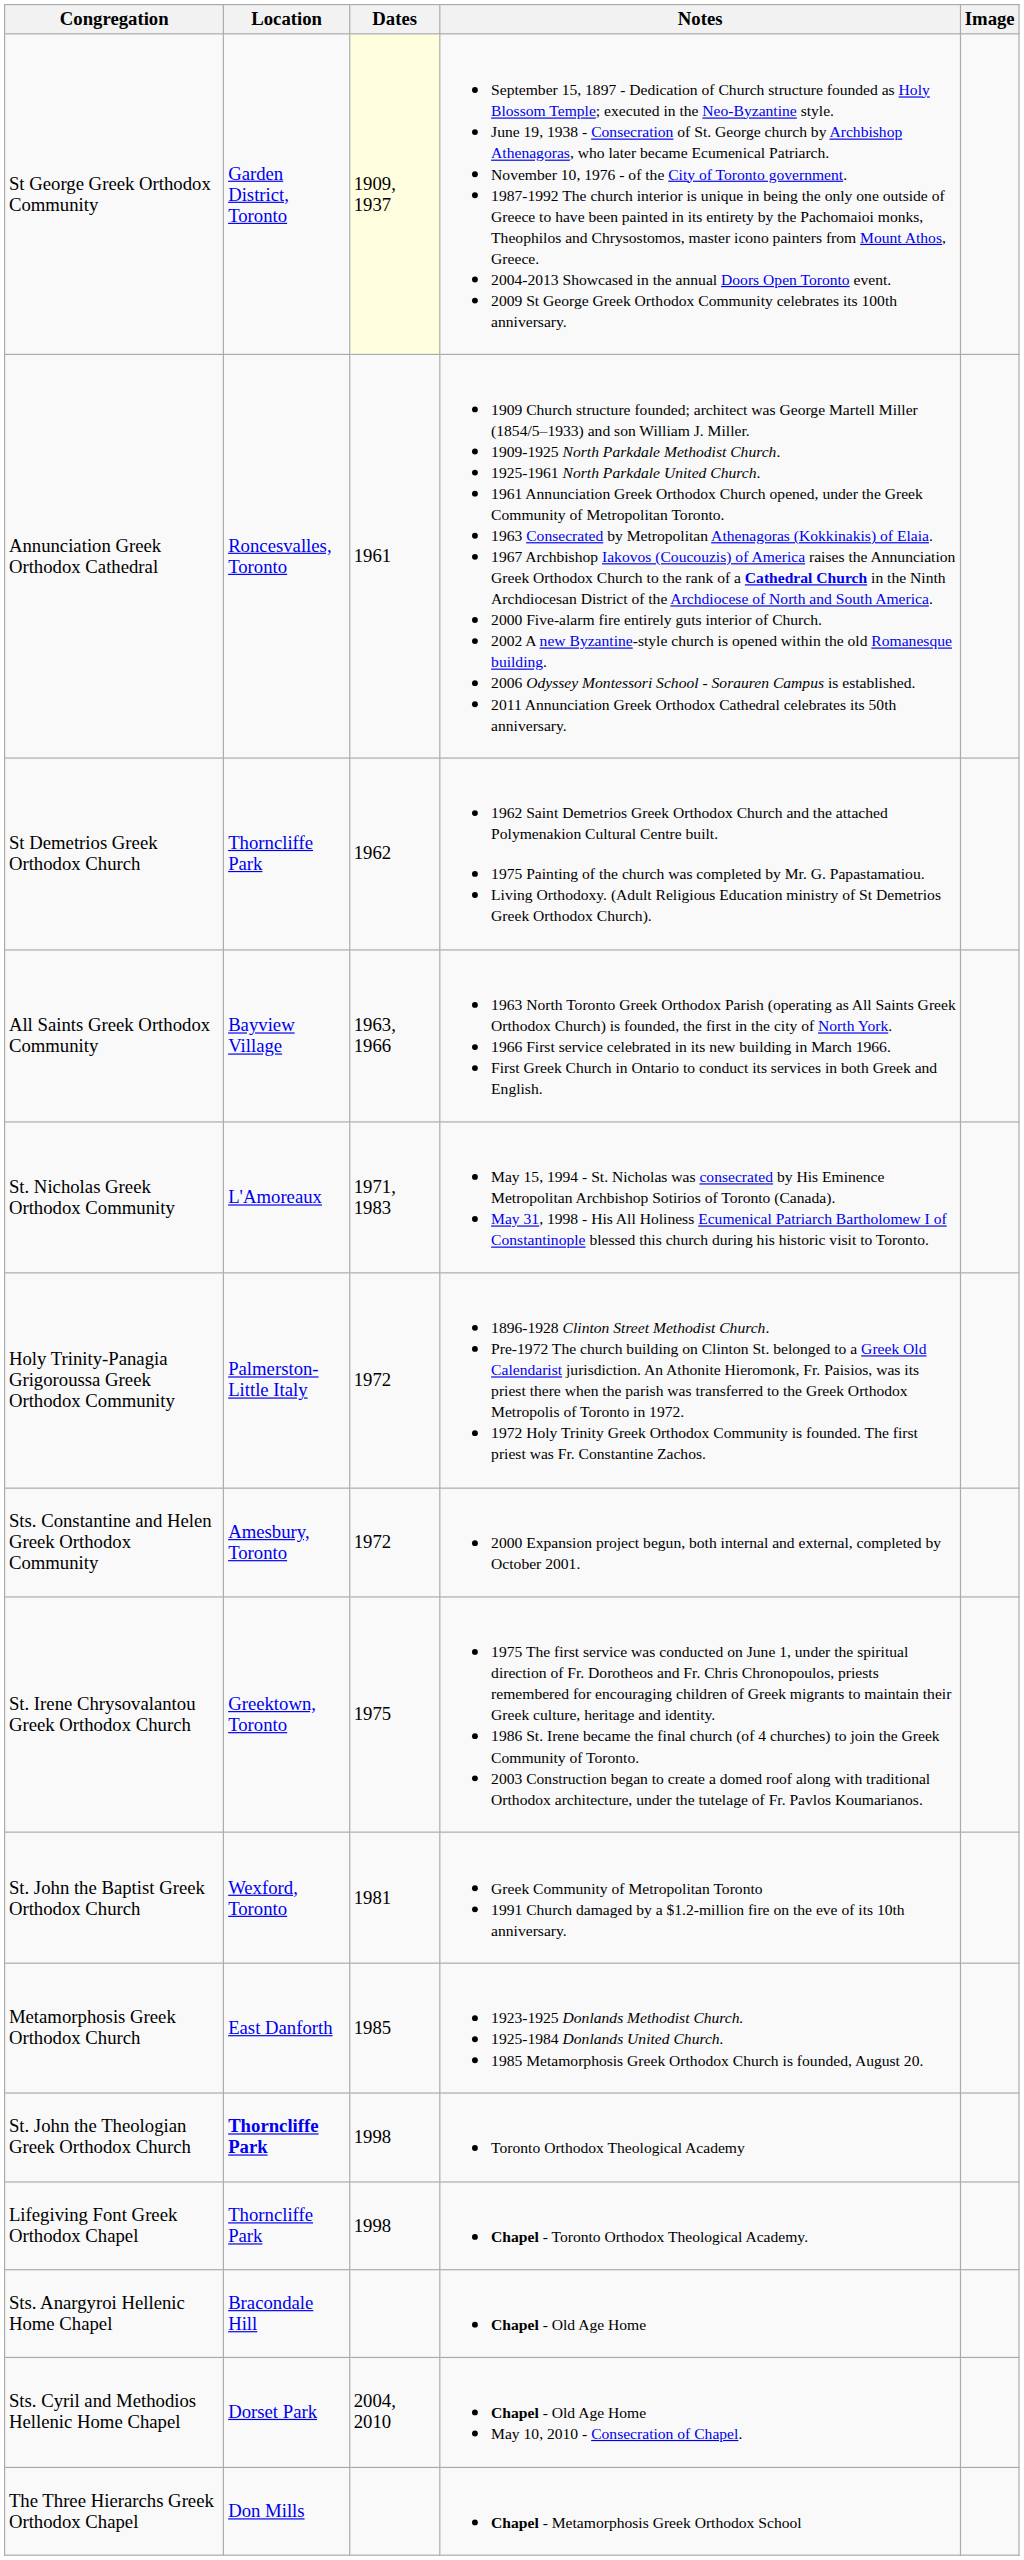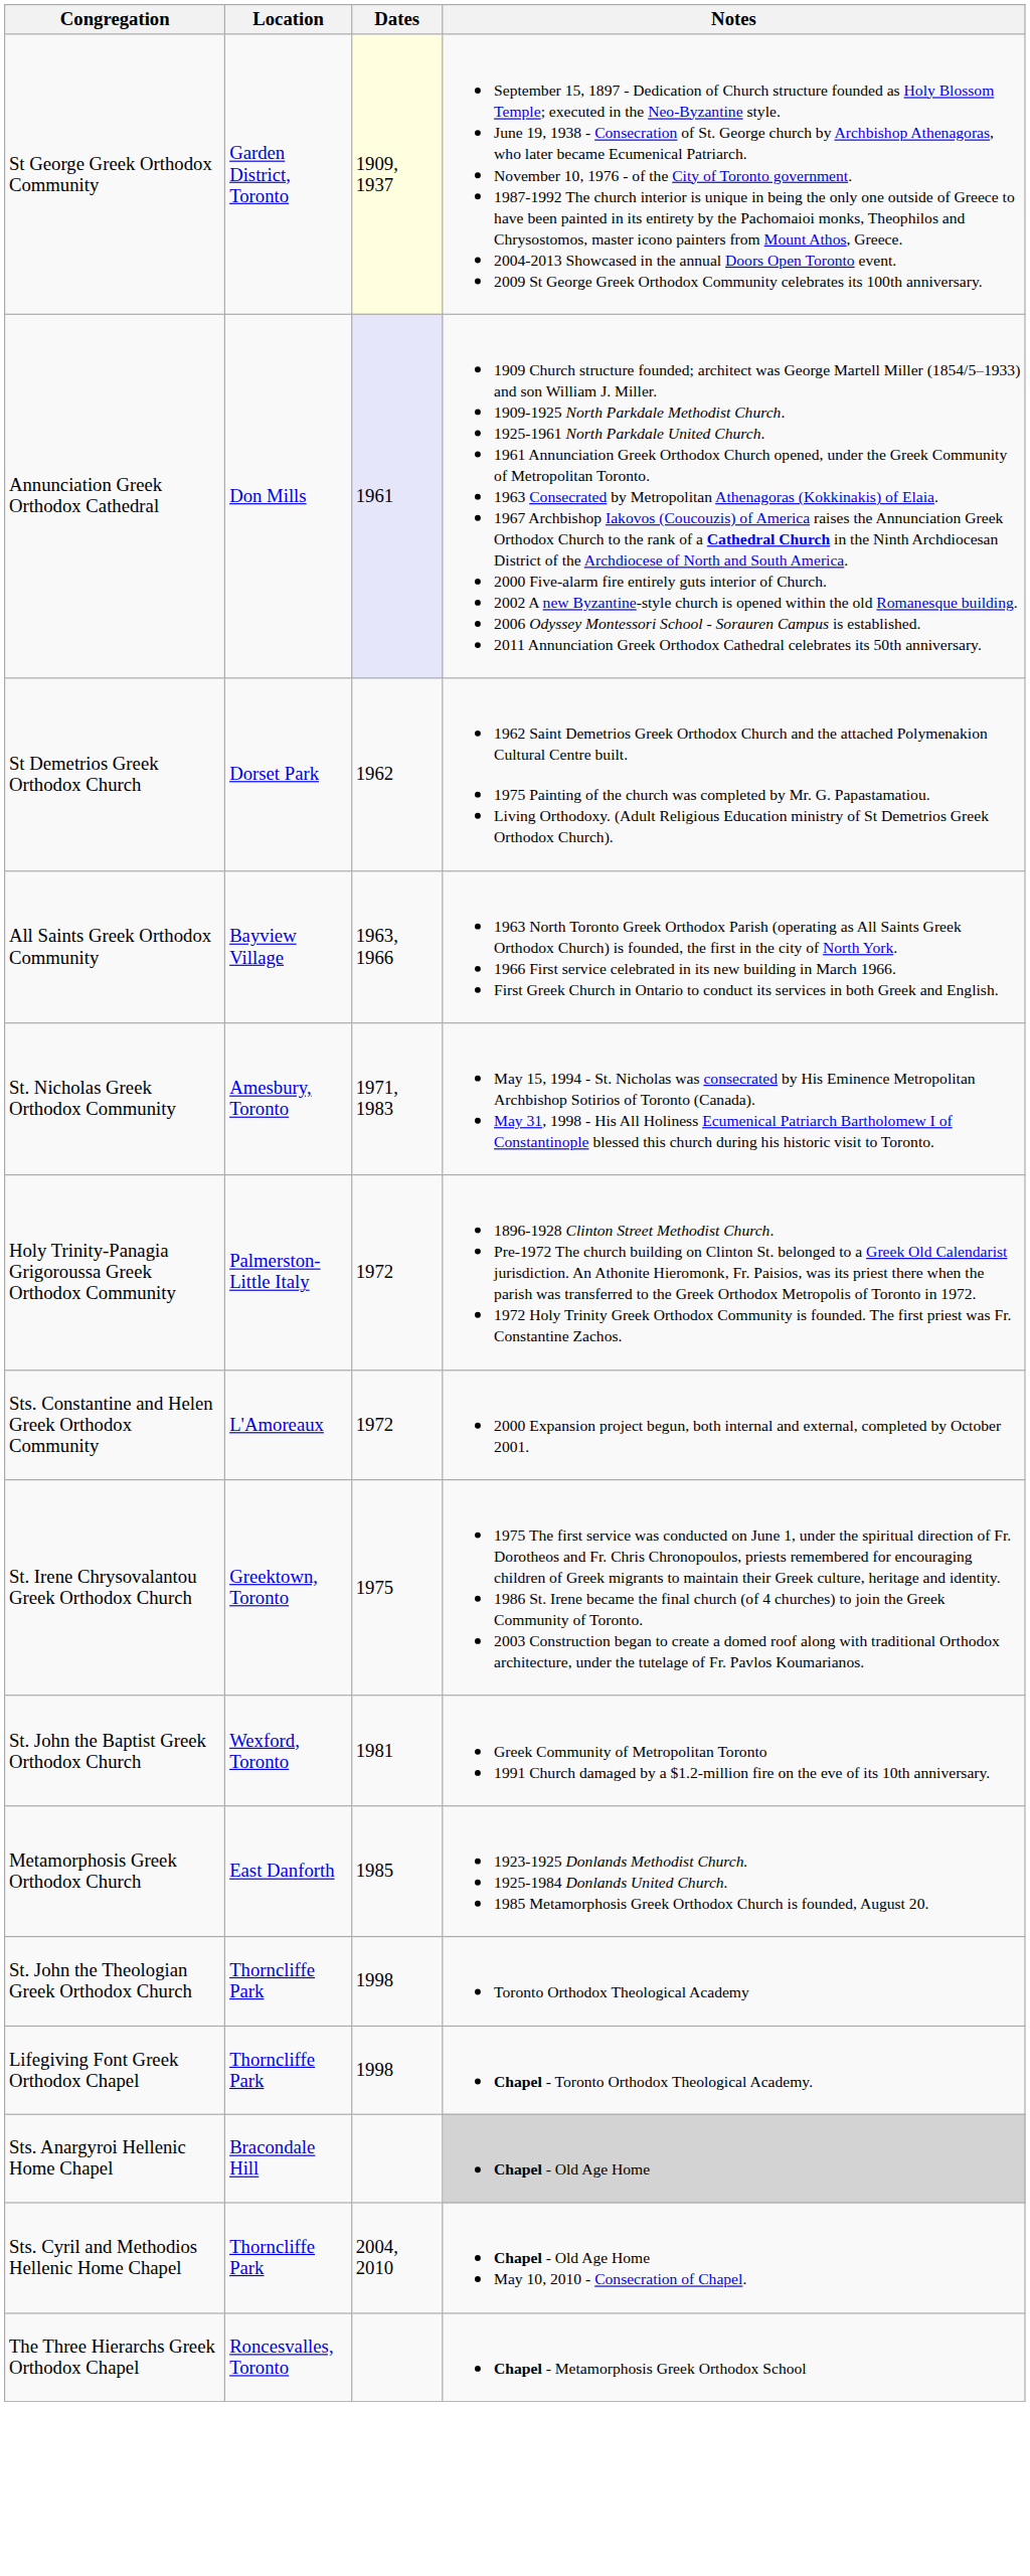 <table class="wikitable">
 <tr>
 <th width=180>Congregation</th>
 <th width=100>Location</th>
 <th width=70>Dates</th>
 <th>Notes</th>
-<th>Image</th>
 </tr>
 <tr>
 <td>St George Greek Orthodox Community</td>
 <td><a href='#'>Garden District, Toronto</a></td>
 <td style="background: lightyellow;">1909,<br>1937</td>
 <td><br><ul><li><small>September 15, 1897 - Dedication of Church structure founded as <a href='#'>Holy Blossom Temple</a>; executed in the <a href='#'>Neo-Byzantine</a> style.</small></li><li><small>June 19, 1938 - <a href='#'>Consecration</a> of St. George church by <a href='#'>Archbishop Athenagoras</a>, who later became Ecumenical Patriarch.</small></li><li><small>November 10, 1976 -  of the <a href='#'>City of Toronto government</a>.</small></li><li><small>1987-1992 The church interior is unique in being the only one outside of Greece to have been painted in its entirety by the Pachomaioi monks, Theophilos and Chrysostomos, master icono painters from <a href='#'>Mount Athos</a>, Greece.</small></li><li><small>2004-2013 Showcased in the annual <a href='#'>Doors Open Toronto</a> event.</small></li><li><small>2009 St George Greek Orthodox Community celebrates its 100th anniversary.</small></li></ul></td>
-<td></td>
 </tr>
 <tr>
 <td>Annunciation Greek Orthodox Cathedral</td>
-<td><a href='#'>Roncesvalles, Toronto</a></td>
-<td>1961</td>
+<td><a href='#'>Don Mills</a></td>
+<td style="background: lavender;">1961</td>
 <td><br><ul><li><small>1909 Church structure founded; architect was George Martell Miller (1854/5–1933) and son William J. Miller.</small></li><li><small>1909-1925 <em>North Parkdale Methodist Church</em>.</small></li><li><small>1925-1961 <em>North Parkdale United Church</em>.</small></li><li><small>1961 Annunciation Greek Orthodox Church opened, under the Greek Community of Metropolitan Toronto.</small></li><li><small>1963 <a href='#'>Consecrated</a> by Metropolitan <a href='#'>Athenagoras (Kokkinakis) of Elaia</a>.</small></li><li><small>1967 Archbishop <a href='#'>Iakovos (Coucouzis) of America</a> raises the Annunciation Greek Orthodox Church to the rank of a <strong><a href='#'>Cathedral Church</a></strong> in the Ninth Archdiocesan District of the <a href='#'>Archdiocese of North and South America</a>.</small></li><li><small>2000 Five-alarm fire entirely guts interior of Church.</small></li><li><small>2002 A <a href='#'>new Byzantine</a>-style church is opened within the old <a href='#'>Romanesque building</a>.</small></li><li><small>2006 <em>Odyssey Montessori School - Sorauren Campus</em> is established.</small></li><li><small>2011 Annunciation Greek Orthodox Cathedral celebrates its 50th anniversary.</small></li></ul></td>
-<td></td>
 </tr>
 <tr>
 <td>St Demetrios Greek Orthodox Church</td>
-<td><a href='#'>Thorncliffe Park</a><br></td>
+<td><a href='#'>Dorset Park</a></td>
 <td>1962</td>
 <td><br><ul><li><small>1962 Saint Demetrios Greek Orthodox Church and the attached Polymenakion Cultural Centre built.</small></li></ul><ul><li><small>1975 Painting of the church was completed by Mr. G. Papastamatiou.</small></li><li><small>Living Orthodoxy. (Adult Religious Education ministry of St Demetrios Greek Orthodox Church).</small></li></ul></td>
-<td></td>
 </tr>
 <tr>
 <td>All Saints Greek Orthodox Community</td>
 <td><a href='#'>Bayview Village</a><br></td>
 <td>1963,<br>1966</td>
 <td><br><ul><li><small>1963 North Toronto Greek Orthodox Parish (operating as All Saints Greek Orthodox Church) is founded, the first in the city of <a href='#'>North York</a>.</small></li><li><small>1966 First service celebrated in its new building in March 1966.</small></li><li><small>First Greek Church in Ontario to conduct its services in both Greek and English.</small></li></ul></td>
-<td></td>
 </tr>
 <tr>
 <td>St. Nicholas Greek Orthodox Community</td>
-<td><a href='#'>L'Amoreaux</a></td>
+<td><a href='#'>Amesbury, Toronto</a></td>
 <td>1971,<br>1983</td>
 <td><br><ul><li><small>May 15, 1994 - St. Nicholas was <a href='#'>consecrated</a> by His Eminence Metropolitan Archbishop Sotirios of Toronto (Canada).</small></li><li><small><a href='#'>May 31</a>, 1998 - His All Holiness <a href='#'>Ecumenical Patriarch Bartholomew I of Constantinople</a> blessed this church during his historic visit to Toronto.</small></li></ul></td>
-<td></td>
 </tr>
 <tr>
 <td>Holy Trinity-Panagia Grigoroussa Greek Orthodox Community</td>
 <td><a href='#'>Palmerston-Little Italy</a></td>
 <td>1972</td>
 <td><br><ul><li><small>1896-1928 <em>Clinton Street Methodist Church</em>.</small></li><li><small>Pre-1972 The church building on Clinton St. belonged to a <a href='#'>Greek Old Calendarist</a> jurisdiction. An Athonite Hieromonk, Fr. Paisios, was its priest there when the parish was transferred to the Greek Orthodox Metropolis of Toronto in 1972.</small></li><li><small>1972 Holy Trinity Greek Orthodox Community is founded. The first priest was Fr. Constantine Zachos.</small></li></ul></td>
-<td></td>
 </tr>
 <tr>
 <td>Sts. Constantine and Helen Greek Orthodox Community</td>
-<td><a href='#'>Amesbury, Toronto</a></td>
+<td><a href='#'>L'Amoreaux</a></td>
 <td>1972</td>
 <td><br><ul><li><small>2000 Expansion project begun, both internal and external, completed by October 2001.</small></li></ul></td>
-<td></td>
 </tr>
 <tr>
 <td>St. Irene Chrysovalantou Greek Orthodox Church</td>
 <td><a href='#'>Greektown, Toronto</a></td>
 <td>1975</td>
 <td><br><ul><li><small>1975 The first service was conducted on June 1, under the spiritual direction of Fr. Dorotheos and Fr. Chris Chronopoulos, priests remembered for encouraging children of Greek migrants to maintain their Greek culture, heritage and identity.</small></li><li><small>1986 St. Irene became the final church (of 4 churches) to join the Greek Community of Toronto.</small></li><li><small>2003 Construction began to create a domed roof along with traditional Orthodox architecture, under the tutelage of Fr. Pavlos Koumarianos.</small></li></ul></td>
-<td></td>
 </tr>
 <tr>
 <td>St. John the Baptist Greek Orthodox Church</td>
 <td><a href='#'>Wexford, Toronto</a></td>
 <td>1981</td>
 <td><br><ul><li><small>Greek Community of Metropolitan Toronto</small></li><li><small>1991 Church damaged by a $1.2-million fire on the eve of its 10th anniversary.</small></li></ul></td>
-<td></td>
 </tr>
 <tr>
 <td>Metamorphosis Greek Orthodox Church</td>
 <td><a href='#'>East Danforth</a></td>
 <td>1985</td>
 <td><br><ul><li><small>1923-1925 <em>Donlands Methodist Church.</em></small></li><li><small>1925-1984 <em>Donlands United Church.</em></small></li><li><small>1985 Metamorphosis Greek Orthodox Church is founded, August 20.</small></li></ul></td>
-<td></td>
 </tr>
 <tr>
 <td>St. John the Theologian Greek Orthodox Church</td>
-<td><strong><a href='#'>Thorncliffe Park</a></strong></td>
+<td><a href='#'>Thorncliffe Park</a></td>
 <td>1998</td>
 <td><br><ul><li><small>Toronto Orthodox Theological Academy</small></li></ul></td>
-<td></td>
 </tr>
 <tr>
 <td>Lifegiving Font Greek Orthodox Chapel</td>
 <td><a href='#'>Thorncliffe Park</a></td>
 <td>1998</td>
 <td><br><ul><li><small><strong>Chapel</strong> - Toronto Orthodox Theological Academy.</small></li></ul></td>
-<td></td>
 </tr>
 <tr>
 <td>Sts. Anargyroi Hellenic Home Chapel</td>
 <td><a href='#'>Bracondale Hill</a></td>
 <td></td>
-<td><br><ul><li><small><strong>Chapel</strong> - Old Age Home</small></li></ul></td>
-<td></td>
+<td style="background: lightgrey;"><br><ul><li><small><strong>Chapel</strong> - Old Age Home</small></li></ul></td>
 </tr>
 <tr>
 <td>Sts. Cyril and Methodios Hellenic Home Chapel</td>
-<td><a href='#'>Dorset Park</a></td>
+<td><a href='#'>Thorncliffe Park</a><br></td>
 <td>2004,<br>2010</td>
 <td><br><ul><li><small><strong>Chapel</strong> - Old Age Home</small></li><li><small>May 10, 2010 - <a href='#'>Consecration of Chapel</a>.</small></li></ul></td>
-<td></td>
 </tr>
 <tr>
 <td>The Three Hierarchs Greek Orthodox Chapel</td>
-<td><a href='#'>Don Mills</a></td>
+<td><a href='#'>Roncesvalles, Toronto</a></td>
 <td></td>
 <td><br><ul><li><small><strong>Chapel</strong> - Metamorphosis Greek Orthodox School</small></li></ul></td>
-<td></td>
 </tr>
 </table>
